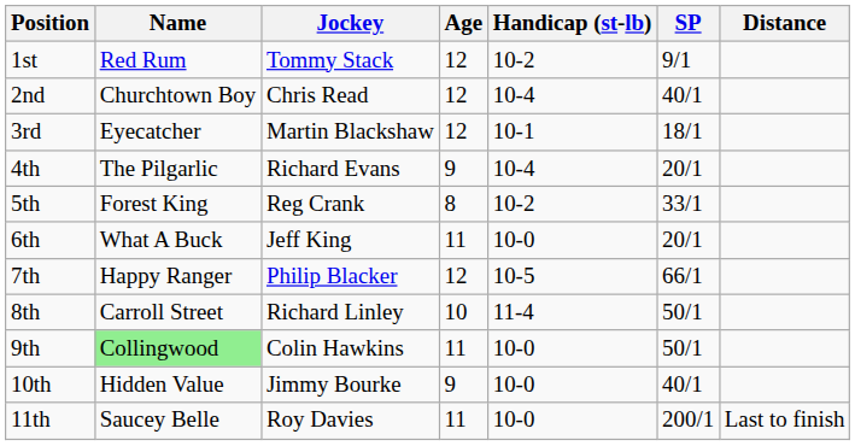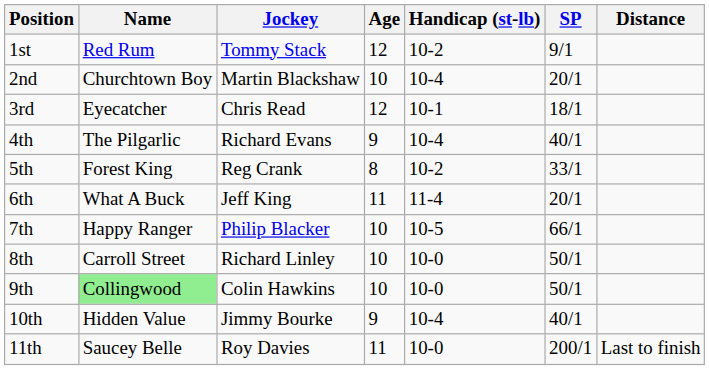 <table class="wikitable sortable">
 <tr>
 <th>Position</th>
 <th>Name</th>
 <th><a href='#'>Jockey</a></th>
 <th>Age</th>
 <th>Handicap (<a href='#'>st</a>-<a href='#'>lb</a>)</th>
 <th><a href='#'>SP</a></th>
 <th>Distance</th>
 </tr>
 <tr>
 <td>1st</td>
 <td><a href='#'>Red Rum</a></td>
 <td><a href='#'>Tommy Stack</a></td>
 <td>12</td>
 <td>10-2</td>
 <td>9/1</td>
 <td></td>
 </tr>
 <tr>
 <td>2nd</td>
 <td>Churchtown Boy</td>
-<td>Chris Read</td>
-<td>12</td>
+<td>Martin Blackshaw</td>
+<td>10</td>
 <td>10-4</td>
-<td>40/1</td>
+<td>20/1</td>
 <td></td>
 </tr>
 <tr>
 <td>3rd</td>
 <td>Eyecatcher</td>
-<td>Martin Blackshaw</td>
+<td>Chris Read</td>
 <td>12</td>
 <td>10-1</td>
 <td>18/1</td>
 <td></td>
 </tr>
 <tr>
 <td>4th</td>
 <td>The Pilgarlic</td>
 <td>Richard Evans</td>
 <td>9</td>
 <td>10-4</td>
-<td>20/1</td>
+<td>40/1</td>
 <td></td>
 </tr>
 <tr>
 <td>5th</td>
 <td>Forest King</td>
 <td>Reg Crank</td>
 <td>8</td>
 <td>10-2</td>
 <td>33/1</td>
 <td></td>
 </tr>
 <tr>
 <td>6th</td>
 <td>What A Buck</td>
 <td>Jeff King</td>
 <td>11</td>
-<td>10-0</td>
+<td>11-4</td>
 <td>20/1</td>
 <td></td>
 </tr>
 <tr>
 <td>7th</td>
 <td>Happy Ranger</td>
 <td><a href='#'>Philip Blacker</a></td>
-<td>12</td>
+<td>10</td>
 <td>10-5</td>
 <td>66/1</td>
 <td></td>
 </tr>
 <tr>
 <td>8th</td>
 <td>Carroll Street</td>
 <td>Richard Linley</td>
 <td>10</td>
-<td>11-4</td>
+<td>10-0</td>
 <td>50/1</td>
 <td></td>
 </tr>
 <tr>
 <td>9th</td>
 <td style="background: lightgreen;">Collingwood</td>
 <td>Colin Hawkins</td>
-<td>11</td>
+<td>10</td>
 <td>10-0</td>
 <td>50/1</td>
 <td></td>
 </tr>
 <tr>
 <td>10th</td>
 <td>Hidden Value</td>
 <td>Jimmy Bourke</td>
 <td>9</td>
-<td>10-0</td>
+<td>10-4</td>
 <td>40/1</td>
 <td></td>
 </tr>
 <tr>
 <td>11th</td>
 <td>Saucey Belle</td>
 <td>Roy Davies</td>
 <td>11</td>
 <td>10-0</td>
 <td>200/1</td>
 <td>Last to finish</td>
 </tr>
 </table>
